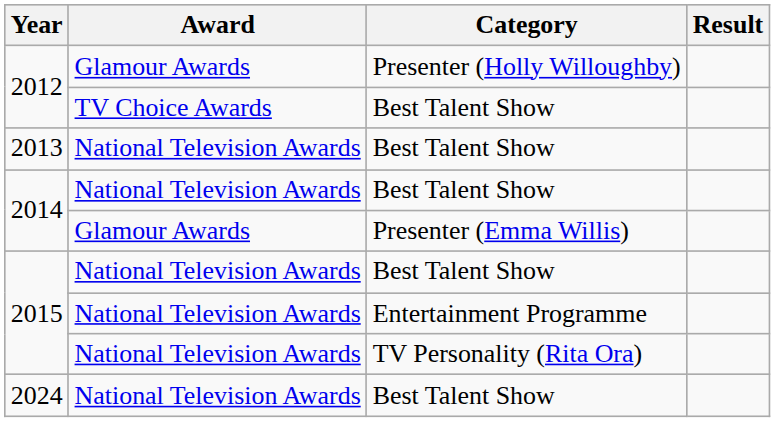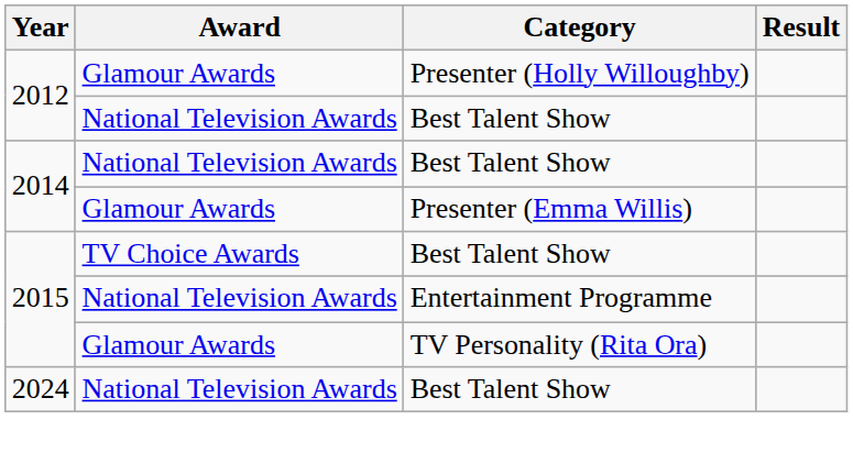 <table class="wikitable">
 <tr>
 <th>Year</th>
 <th>Award</th>
 <th>Category</th>
 <th>Result</th>
 </tr>
 <tr>
 <td rowspan="2">2012</td>
 <td><a href='#'>Glamour Awards</a></td>
 <td>Presenter (<a href='#'>Holly Willoughby</a>)</td>
 <td></td>
 </tr>
 <tr>
-<td><a href='#'>TV Choice Awards</a></td>
-<td>Best Talent Show</td>
-<td></td>
-</tr>
-<tr>
-<td>2013</td>
 <td><a href='#'>National Television Awards</a></td>
 <td>Best Talent Show</td>
 <td></td>
 </tr>
 <tr>
 <td rowspan="2">2014</td>
 <td><a href='#'>National Television Awards</a></td>
 <td>Best Talent Show</td>
 <td></td>
 </tr>
 <tr>
 <td><a href='#'>Glamour Awards</a></td>
 <td>Presenter (<a href='#'>Emma Willis</a>)</td>
 <td></td>
 </tr>
 <tr>
 <td rowspan="3">2015</td>
-<td><a href='#'>National Television Awards</a></td>
+<td><a href='#'>TV Choice Awards</a></td>
 <td>Best Talent Show</td>
 <td></td>
 </tr>
 <tr>
 <td><a href='#'>National Television Awards</a></td>
 <td>Entertainment Programme</td>
 <td></td>
 </tr>
 <tr>
-<td><a href='#'>National Television Awards</a></td>
+<td><a href='#'>Glamour Awards</a></td>
 <td>TV Personality (<a href='#'>Rita Ora</a>)</td>
 <td></td>
 </tr>
 <tr>
 <td rowspan="3">2024</td>
 <td><a href='#'>National Television Awards</a></td>
 <td>Best Talent Show</td>
 <td></td>
 </tr>
 </table>
